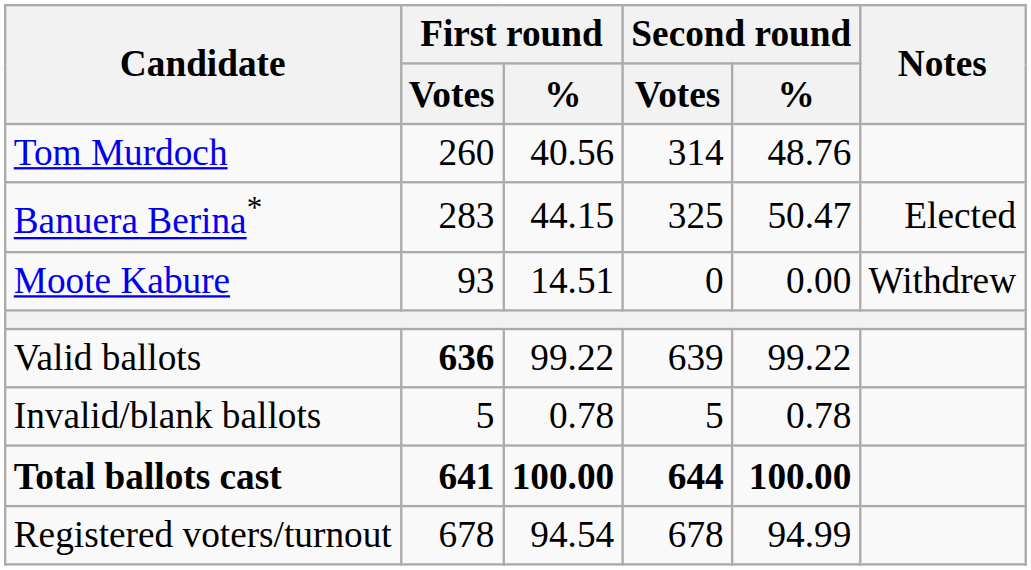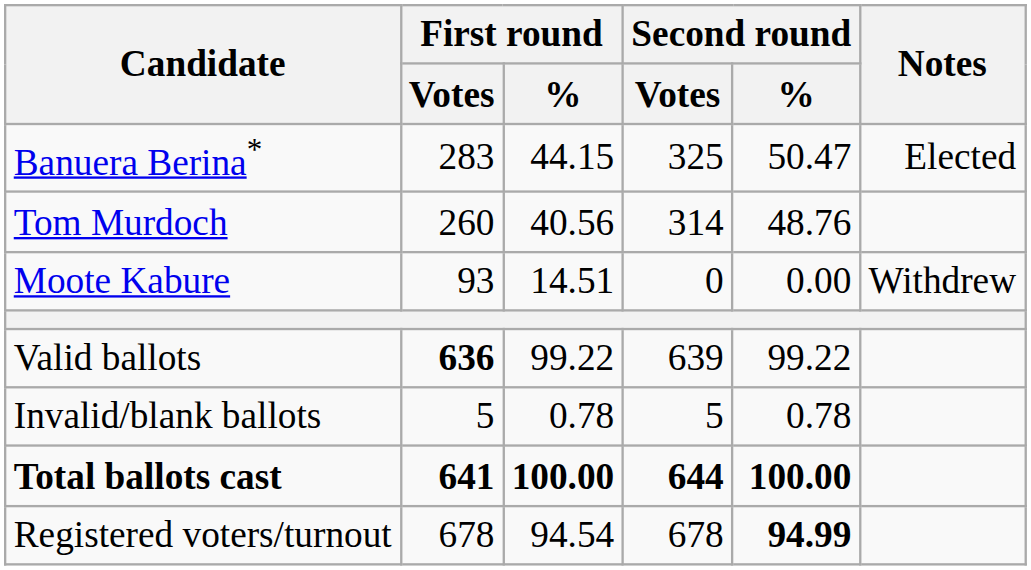 <table class=wikitable style=text-align:right>
 <tr>
 <th rowspan=2>Candidate</th>
 <th colspan=2>First round</th>
 <th colspan=2>Second round</th>
 <th rowspan=2>Notes</th>
 </tr>
 <tr>
 <th>Votes</th>
 <th>%</th>
 <th>Votes</th>
 <th>%</th>
 </tr>
 <tr>
+<td align=left><a href='#'>Banuera Berina</a><sup>*</sup></td>
+<td>283</td>
+<td>44.15</td>
+<td>325</td>
+<td>50.47</td>
+<td>Elected</td>
+</tr>
+<tr>
 <td align=left><a href='#'>Tom Murdoch</a></td>
 <td>260</td>
 <td>40.56</td>
 <td>314</td>
 <td>48.76</td>
 <td></td>
-</tr>
-<tr>
-<td align=left><a href='#'>Banuera Berina</a><sup>*</sup></td>
-<td>283</td>
-<td>44.15</td>
-<td>325</td>
-<td>50.47</td>
-<td>Elected</td>
 </tr>
 <tr>
 <td align=left><a href='#'>Moote Kabure</a></td>
 <td>93</td>
 <td>14.51</td>
 <td>0</td>
 <td>0.00</td>
 <td>Withdrew</td>
 </tr>
 <tr>
 <th colspan=6></th>
 </tr>
 <tr>
 <td align=left>Valid ballots</td>
 <td><strong>636</strong></td>
 <td>99.22</td>
 <td>639</td>
 <td>99.22</td>
 <td></td>
 </tr>
 <tr>
 <td align=left>Invalid/blank ballots</td>
 <td>5</td>
 <td>0.78</td>
 <td>5</td>
 <td>0.78</td>
 <td></td>
 </tr>
 <tr style="font-weight:bold">
 <td align=left>Total ballots cast</td>
 <td>641</td>
 <td>100.00</td>
 <td>644</td>
 <td>100.00</td>
 <td></td>
 </tr>
 <tr>
 <td align=left>Registered voters/turnout</td>
 <td>678</td>
 <td>94.54</td>
 <td>678</td>
-<td>94.99</td>
+<td><strong>94.99</strong></td>
 <td></td>
 </tr>
 </table>
